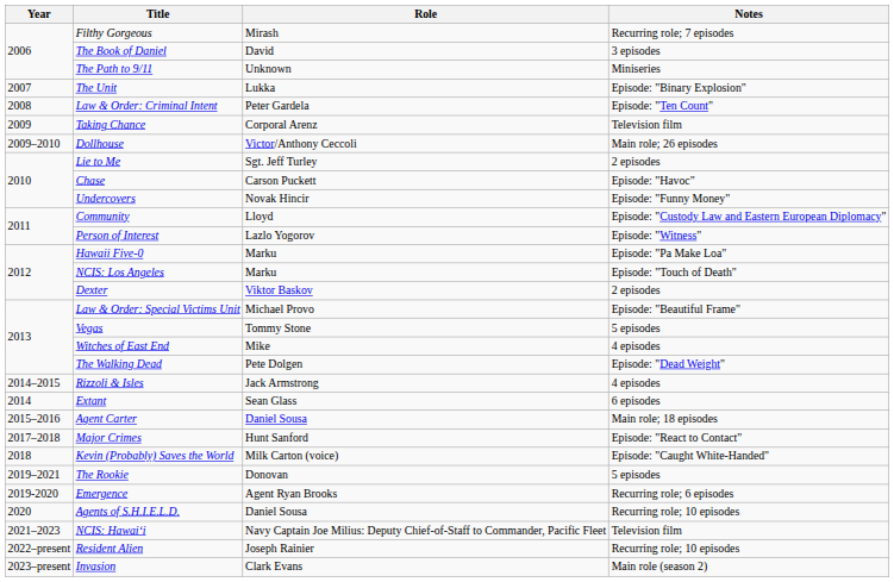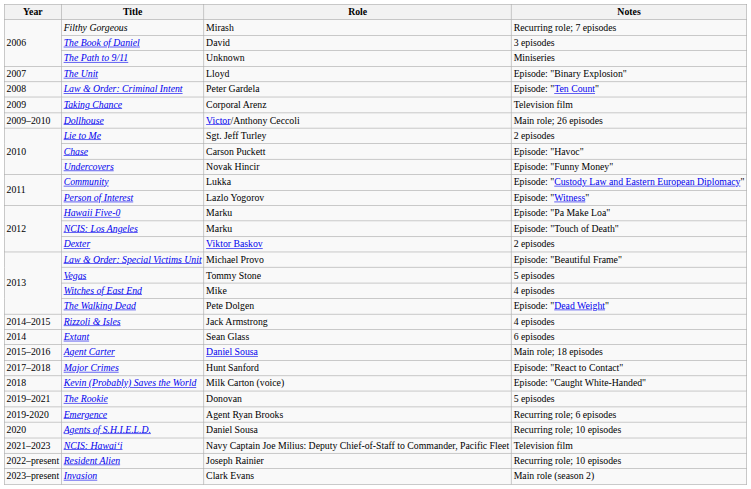 <table class="wikitable sortable">
 <tr>
 <th>Year</th>
 <th>Title</th>
 <th>Role</th>
 <th scope="col" class="unsortable">Notes</th>
 </tr>
 <tr>
 <td rowspan=3>2006</td>
 <td><em>Filthy Gorgeous</em></td>
 <td>Mirash</td>
 <td>Recurring role; 7 episodes</td>
 </tr>
 <tr>
 <td><em><a href='#'>The Book of Daniel</a></em></td>
 <td>David</td>
 <td>3 episodes</td>
 </tr>
 <tr>
 <td><em><a href='#'>The Path to 9/11</a></em></td>
 <td>Unknown</td>
 <td>Miniseries</td>
 </tr>
 <tr>
 <td>2007</td>
 <td><em><a href='#'>The Unit</a></em></td>
-<td>Lukka</td>
+<td>Lloyd</td>
 <td>Episode: "Binary Explosion"</td>
 </tr>
 <tr>
 <td>2008</td>
 <td><em><a href='#'>Law & Order: Criminal Intent</a></em></td>
 <td>Peter Gardela</td>
 <td>Episode: "<a href='#'>Ten Count</a>"</td>
 </tr>
 <tr>
 <td>2009</td>
 <td><em><a href='#'>Taking Chance</a></em></td>
 <td>Corporal Arenz</td>
 <td>Television film</td>
 </tr>
 <tr>
 <td>2009–2010</td>
 <td><em><a href='#'>Dollhouse</a></em></td>
 <td><a href='#'>Victor</a>/Anthony Ceccoli</td>
 <td>Main role; 26 episodes</td>
 </tr>
 <tr>
 <td rowspan=3>2010</td>
 <td><em><a href='#'>Lie to Me</a></em></td>
 <td>Sgt. Jeff Turley</td>
 <td>2 episodes</td>
 </tr>
 <tr>
 <td><em><a href='#'>Chase</a></em></td>
 <td>Carson Puckett</td>
 <td>Episode: "Havoc"</td>
 </tr>
 <tr>
 <td><em><a href='#'>Undercovers</a></em></td>
 <td>Novak Hincir</td>
 <td>Episode: "Funny Money"</td>
 </tr>
 <tr>
 <td rowspan=2>2011</td>
 <td><em><a href='#'>Community</a></em></td>
-<td>Lloyd</td>
+<td>Lukka</td>
 <td>Episode: "<a href='#'>Custody Law and Eastern European Diplomacy</a>"</td>
 </tr>
 <tr>
 <td><em><a href='#'>Person of Interest</a></em></td>
 <td>Lazlo Yogorov</td>
 <td>Episode: "<a href='#'>Witness</a>"</td>
 </tr>
 <tr>
 <td rowspan="3">2012</td>
 <td><em><a href='#'>Hawaii Five-0</a></em></td>
 <td>Marku</td>
 <td>Episode: "Pa Make Loa"</td>
 </tr>
 <tr>
 <td><em><a href='#'>NCIS: Los Angeles</a></em></td>
 <td>Marku</td>
 <td>Episode: "Touch of Death"</td>
 </tr>
 <tr>
 <td><em><a href='#'>Dexter</a></em></td>
 <td><a href='#'>Viktor Baskov</a></td>
 <td>2 episodes</td>
 </tr>
 <tr>
 <td rowspan=4>2013</td>
 <td><em><a href='#'>Law & Order: Special Victims Unit</a></em></td>
 <td>Michael Provo</td>
 <td>Episode: "Beautiful Frame"</td>
 </tr>
 <tr>
 <td><em><a href='#'>Vegas</a></em></td>
 <td>Tommy Stone</td>
 <td>5 episodes</td>
 </tr>
 <tr>
 <td><em><a href='#'>Witches of East End</a></em></td>
 <td>Mike</td>
 <td>4 episodes</td>
 </tr>
 <tr>
 <td><em><a href='#'>The Walking Dead</a></em></td>
 <td>Pete Dolgen</td>
 <td>Episode: "<a href='#'>Dead Weight</a>"</td>
 </tr>
 <tr>
 <td>2014–2015</td>
 <td><em><a href='#'>Rizzoli & Isles</a></em></td>
 <td>Jack Armstrong</td>
 <td>4 episodes</td>
 </tr>
 <tr>
 <td>2014</td>
 <td><em><a href='#'>Extant</a></em></td>
 <td>Sean Glass</td>
 <td>6 episodes</td>
 </tr>
 <tr>
 <td>2015–2016</td>
 <td><em><a href='#'>Agent Carter</a></em></td>
 <td><a href='#'>Daniel Sousa</a></td>
 <td>Main role; 18 episodes</td>
 </tr>
 <tr>
 <td>2017–2018</td>
 <td><em><a href='#'>Major Crimes</a></em></td>
 <td>Hunt Sanford</td>
 <td>Episode: "React to Contact"</td>
 </tr>
 <tr>
 <td>2018</td>
 <td><em><a href='#'>Kevin (Probably) Saves the World</a></em></td>
 <td>Milk Carton (voice)</td>
 <td>Episode: "Caught White-Handed"</td>
 </tr>
 <tr>
 <td>2019–2021</td>
 <td><em><a href='#'>The Rookie</a></em></td>
 <td>Donovan</td>
 <td>5 episodes</td>
 </tr>
 <tr>
 <td>2019-2020</td>
 <td><em><a href='#'>Emergence</a></em></td>
 <td>Agent Ryan Brooks</td>
 <td>Recurring role; 6 episodes</td>
 </tr>
 <tr>
 <td>2020</td>
 <td><em><a href='#'>Agents of S.H.I.E.L.D.</a></em></td>
 <td>Daniel Sousa</td>
 <td>Recurring role; 10 episodes</td>
 </tr>
 <tr>
 <td>2021–2023</td>
 <td><em><a href='#'>NCIS: Hawaiʻi</a></em></td>
 <td>Navy Captain Joe Milius: Deputy Chief-of-Staff to Commander, Pacific Fleet</td>
 <td>Television film</td>
 </tr>
 <tr>
 <td>2022–present</td>
 <td><em><a href='#'>Resident Alien</a></em></td>
 <td>Joseph Rainier</td>
 <td>Recurring role; 10 episodes</td>
 </tr>
 <tr>
 <td>2023–present</td>
 <td><em><a href='#'>Invasion</a></em></td>
 <td>Clark Evans</td>
 <td>Main role (season 2)</td>
 </tr>
 </table>
